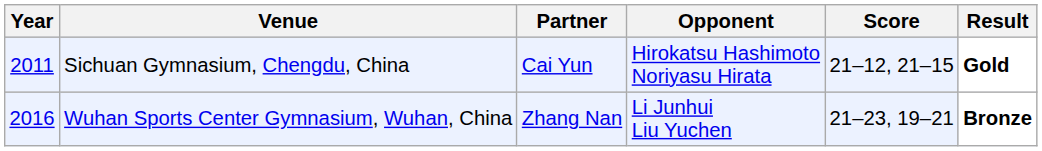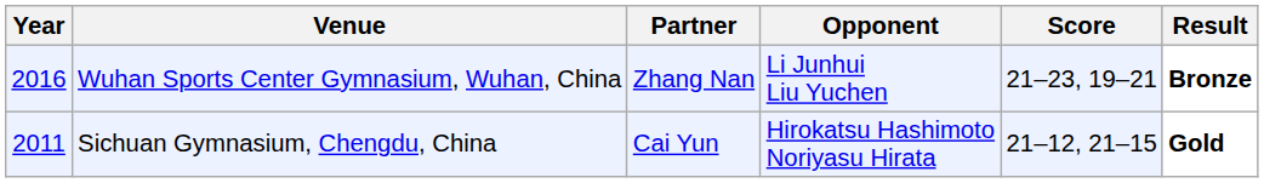 <table class="sortable wikitable" style="font-size: 90%;">
 <tr>
 <th>Year</th>
 <th>Venue</th>
 <th>Partner</th>
 <th>Opponent</th>
 <th>Score</th>
 <th>Result</th>
 </tr>
 <tr style="background:#ECF2FF">
+<td align="center"><a href='#'>2016</a></td>
+<td align="left"><a href='#'>Wuhan Sports Center Gymnasium</a>, <a href='#'>Wuhan</a>, China</td>
+<td align="left"> <a href='#'>Zhang Nan</a></td>
+<td align="left"> <a href='#'>Li Junhui</a><br> <a href='#'>Liu Yuchen</a></td>
+<td align="left">21–23, 19–21</td>
+<td style="text-align:left; background:white"> <strong>Bronze</strong></td>
+</tr>
+<tr style="background:#ECF2FF">
 <td align="center"><a href='#'>2011</a></td>
 <td align="left">Sichuan Gymnasium, <a href='#'>Chengdu</a>, China</td>
 <td align="left"> <a href='#'>Cai Yun</a></td>
 <td align="left"> <a href='#'>Hirokatsu Hashimoto</a><br> <a href='#'>Noriyasu Hirata</a></td>
 <td align="left">21–12, 21–15</td>
 <td style="text-align:left; background:white"> <strong>Gold</strong></td>
 </tr>
-<tr style="background:#ECF2FF">
-<td align="center"><a href='#'>2016</a></td>
-<td align="left"><a href='#'>Wuhan Sports Center Gymnasium</a>, <a href='#'>Wuhan</a>, China</td>
-<td align="left"> <a href='#'>Zhang Nan</a></td>
-<td align="left"> <a href='#'>Li Junhui</a><br> <a href='#'>Liu Yuchen</a></td>
-<td align="left">21–23, 19–21</td>
-<td style="text-align:left; background:white"> <strong>Bronze</strong></td>
-</tr>
 </table>
